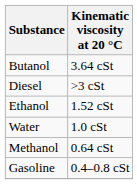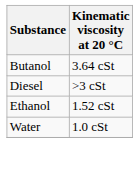 <table class="wikitable" align="right">
 <tr>
 <th>Substance</th>
 <th>Kinematic<br>viscosity<br>at 20 °C</th>
 </tr>
 <tr>
 <td>Butanol</td>
 <td>3.64 cSt</td>
 </tr>
 <tr>
 <td>Diesel</td>
 <td>>3 cSt</td>
 </tr>
 <tr>
 <td>Ethanol</td>
 <td>1.52 cSt</td>
 </tr>
 <tr>
 <td>Water</td>
 <td>1.0 cSt</td>
 </tr>
 <tr>
-<td>Methanol</td>
-<td>0.64 cSt</td>
-</tr>
-<tr>
-<td>Gasoline</td>
-<td>0.4–0.8 cSt</td>
-</tr>
-<tr>
 </tr>
 </table>
